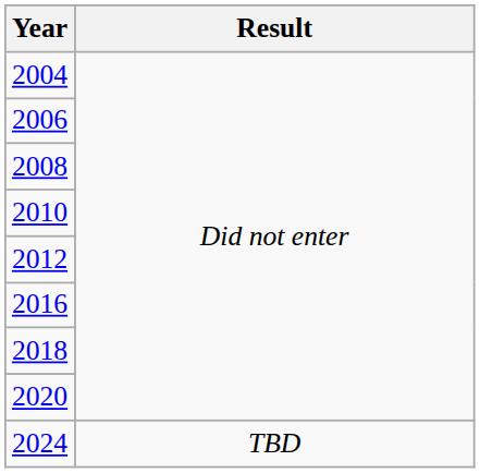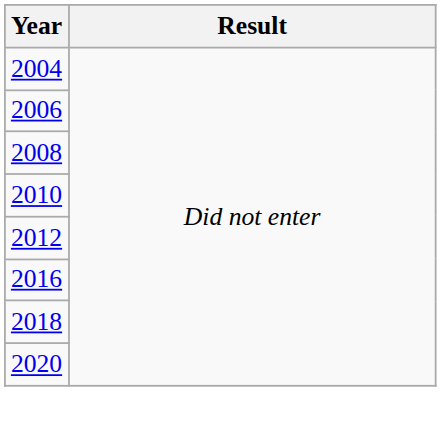 <table class="wikitable" style="text-align: center; font-size:90%">
 <tr>
 <th>Year</th>
 <th style="width:200px">Result</th>
 </tr>
 <tr>
 <td> <a href='#'>2004</a></td>
 <td rowspan="8"><em>Did not enter</em></td>
 </tr>
 <tr>
 <td> <a href='#'>2006</a></td>
 </tr>
 <tr>
 <td> <a href='#'>2008</a></td>
 </tr>
 <tr>
 <td> <a href='#'>2010</a></td>
 </tr>
 <tr>
 <td> <a href='#'>2012</a></td>
 </tr>
 <tr>
 <td> <a href='#'>2016</a></td>
 </tr>
 <tr>
 <td> <a href='#'>2018</a></td>
 </tr>
 <tr>
 <td> <a href='#'>2020</a></td>
 </tr>
-<tr>
-<td> <a href='#'>2024</a></td>
-<td><em>TBD</em></td>
-</tr>
 </table>
